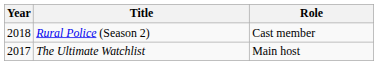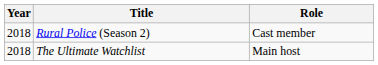 <table class="wikitable" style="width:500px">
 <tr>
 <th width=10>Year</th>
 <th>Title</th>
 <th>Role</th>
 </tr>
 <tr>
 <td>2018</td>
 <td><em><a href='#'>Rural Police</a></em> (Season 2)</td>
 <td>Cast member</td>
 </tr>
 <tr>
-<td>2017</td>
+<td>2018</td>
 <td><em>The Ultimate Watchlist</em></td>
 <td>Main host</td>
 </tr>
 </table>
